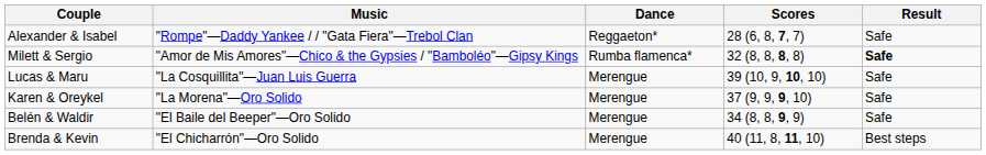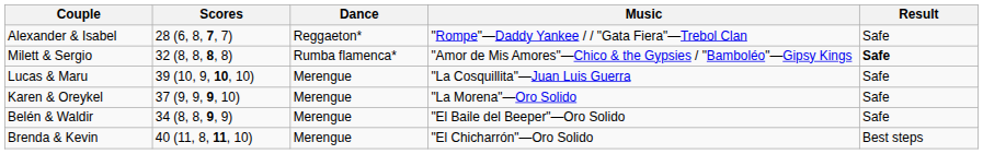 <table class="wikitable sortable" style="width:95%; white-space:nowrap">
 <tr>
 <th style="width:15%;">Couple</th>
+<th style="width:14%;">Scores</th>
+<th style="width:14%;">Dance</th>
 <th style="width:40%;">Music</th>
-<th style="width:14%;">Dance</th>
-<th style="width:14%;">Scores</th>
 <th style="width:12%;">Result</th>
 </tr>
 <tr>
 <td>Alexander & Isabel</td>
+<td>28 (6, 8, <strong>7</strong>, 7)</td>
+<td>Reggaeton*</td>
 <td>"<a href='#'>Rompe</a>"—<a href='#'>Daddy Yankee</a> / / "Gata Fiera"—<a href='#'>Trebol Clan</a></td>
-<td>Reggaeton*</td>
-<td>28 (6, 8, <strong>7</strong>, 7)</td>
 <td>Safe</td>
 </tr>
 <tr>
 <td>Milett & Sergio</td>
+<td>32 (8, 8, <strong>8</strong>, 8)</td>
+<td>Rumba flamenca*</td>
 <td>"Amor de Mis Amores"—<a href='#'>Chico & the Gypsies</a> / "<a href='#'>Bamboléo</a>"—<a href='#'>Gipsy Kings</a></td>
-<td>Rumba flamenca*</td>
-<td>32 (8, 8, <strong>8</strong>, 8)</td>
 <td><strong>Safe</strong></td>
 </tr>
 <tr>
 <td>Lucas & Maru</td>
+<td>39 (10, 9, <strong>10</strong>, 10)</td>
+<td>Merengue</td>
 <td>"La Cosquillita"—<a href='#'>Juan Luis Guerra</a></td>
-<td>Merengue</td>
-<td>39 (10, 9, <strong>10</strong>, 10)</td>
 <td>Safe</td>
 </tr>
 <tr>
 <td>Karen & Oreykel</td>
+<td>37 (9, 9, <strong>9</strong>, 10)</td>
+<td>Merengue</td>
 <td>"La Morena"—<a href='#'>Oro Solido</a></td>
-<td>Merengue</td>
-<td>37 (9, 9, <strong>9</strong>, 10)</td>
 <td>Safe</td>
 </tr>
 <tr>
 <td>Belén & Waldir</td>
+<td>34 (8, 8, <strong>9</strong>, 9)</td>
+<td>Merengue</td>
 <td>"El Baile del Beeper"—Oro Solido</td>
-<td>Merengue</td>
-<td>34 (8, 8, <strong>9</strong>, 9)</td>
 <td>Safe</td>
 </tr>
 <tr>
 <td>Brenda & Kevin</td>
+<td>40 (11, 8, <strong>11</strong>, 10)</td>
+<td>Merengue</td>
 <td>"El Chicharrón"—Oro Solido</td>
-<td>Merengue</td>
-<td>40 (11, 8, <strong>11</strong>, 10)</td>
 <td>Best steps</td>
 </tr>
 </table>
